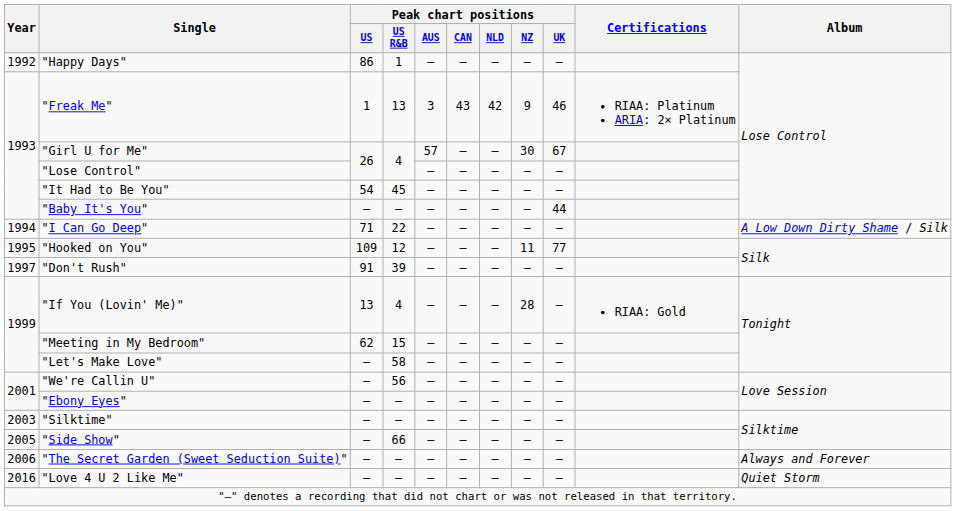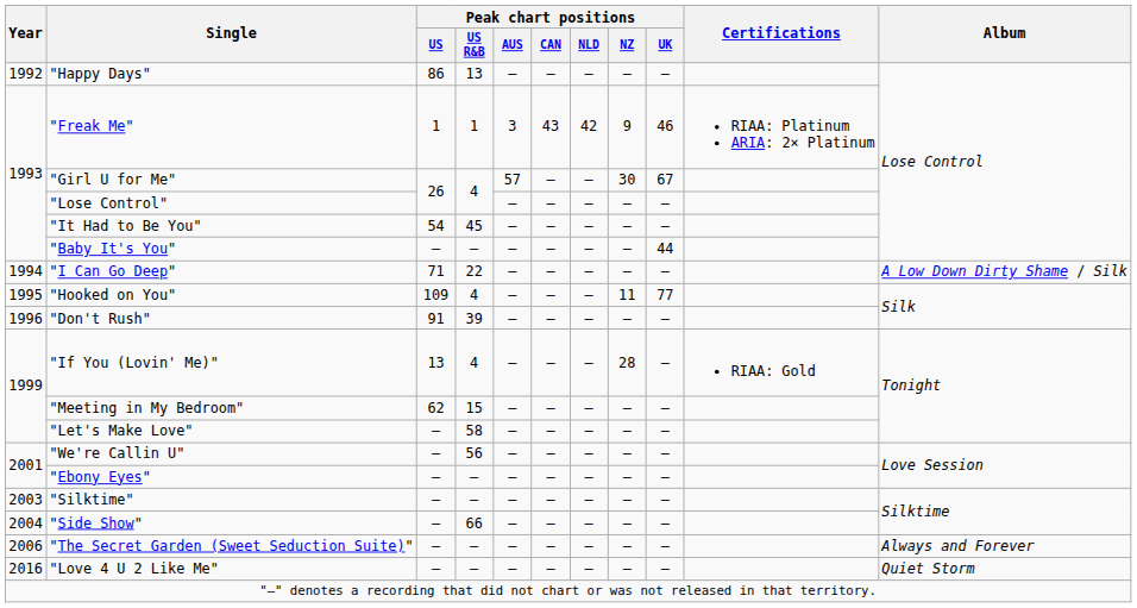 <table class="wikitable" style="text-align:center;">
 <tr>
 <th rowspan="2">Year</th>
 <th rowspan="2">Single</th>
 <th colspan="7">Peak chart positions</th>
 <th rowspan="2"><a href='#'>Certifications</a></th>
 <th rowspan="2">Album</th>
 </tr>
 <tr style="font-size:smaller;">
 <th width="30"><a href='#'>US</a><br></th>
 <th width="30"><a href='#'>US<br>R&B</a><br></th>
 <th width="30"><a href='#'>AUS</a><br></th>
 <th width="30"><a href='#'>CAN</a><br></th>
 <th width="30"><a href='#'>NLD</a><br></th>
 <th width="30"><a href='#'>NZ</a><br></th>
 <th width="30"><a href='#'>UK</a><br></th>
 </tr>
 <tr>
 <td>1992</td>
 <td align="left">"Happy Days"</td>
 <td>86</td>
-<td>1</td>
+<td>13</td>
 <td>—</td>
 <td>—</td>
 <td>—</td>
 <td>—</td>
 <td>—</td>
 <td align="left"></td>
 <td align="left" rowspan="6"><em>Lose Control</em></td>
 </tr>
 <tr>
 <td rowspan="5">1993</td>
 <td align="left">"<a href='#'>Freak Me</a>"</td>
 <td>1</td>
-<td>13</td>
+<td>1</td>
 <td>3</td>
 <td>43</td>
 <td>42</td>
 <td>9</td>
 <td>46</td>
 <td align="left"><br><ul><li>RIAA: Platinum</li><li><a href='#'>ARIA</a>: 2× Platinum</li></ul></td>
 </tr>
 <tr>
 <td align="left">"Girl U for Me"</td>
 <td rowspan="2">26</td>
 <td rowspan="2">4</td>
 <td>57</td>
 <td>—</td>
 <td>—</td>
 <td>30</td>
 <td>67</td>
 <td align="left"></td>
 </tr>
 <tr>
 <td align="left">"Lose Control"</td>
 <td>—</td>
 <td>—</td>
 <td>—</td>
 <td>—</td>
 <td>—</td>
 <td align="left"></td>
 </tr>
 <tr>
 <td align="left">"It Had to Be You"</td>
 <td>54</td>
 <td>45</td>
 <td>—</td>
 <td>—</td>
 <td>—</td>
 <td>—</td>
 <td>—</td>
 <td align="left"></td>
 </tr>
 <tr>
 <td align="left">"<a href='#'>Baby It's You</a>"</td>
 <td>—</td>
 <td>—</td>
 <td>—</td>
 <td>—</td>
 <td>—</td>
 <td>—</td>
 <td>44</td>
 <td align="left"></td>
 </tr>
 <tr>
 <td>1994</td>
 <td align="left">"<a href='#'>I Can Go Deep</a>"</td>
 <td>71</td>
 <td>22</td>
 <td>—</td>
 <td>—</td>
 <td>—</td>
 <td>—</td>
 <td>—</td>
 <td align="left"></td>
 <td align="left"><em><a href='#'>A Low Down Dirty Shame</a></em> / <em>Silk</em></td>
 </tr>
 <tr>
 <td>1995</td>
 <td align="left">"Hooked on You"</td>
 <td>109</td>
-<td>12</td>
+<td>4</td>
 <td>—</td>
 <td>—</td>
 <td>—</td>
 <td>11</td>
 <td>77</td>
 <td align="left"></td>
 <td align="left" rowspan="2"><em>Silk</em></td>
 </tr>
 <tr>
-<td>1997</td>
+<td>1996</td>
 <td align="left">"Don't Rush"</td>
 <td>91</td>
 <td>39</td>
 <td>—</td>
 <td>—</td>
 <td>—</td>
 <td>—</td>
 <td>—</td>
 <td align="left"></td>
 </tr>
 <tr>
 <td rowspan="3">1999</td>
 <td align="left">"If You (Lovin' Me)"</td>
 <td>13</td>
 <td>4</td>
 <td>—</td>
 <td>—</td>
 <td>—</td>
 <td>28</td>
 <td>—</td>
 <td align="left"><br><ul><li>RIAA: Gold</li></ul></td>
 <td align="left" rowspan="3"><em>Tonight</em></td>
 </tr>
 <tr>
 <td align="left">"Meeting in My Bedroom"</td>
 <td>62</td>
 <td>15</td>
 <td>—</td>
 <td>—</td>
 <td>—</td>
 <td>—</td>
 <td>—</td>
 <td align="left"></td>
 </tr>
 <tr>
 <td align="left">"Let's Make Love"</td>
 <td>—</td>
 <td>58</td>
 <td>—</td>
 <td>—</td>
 <td>—</td>
 <td>—</td>
 <td>—</td>
 <td align="left"></td>
 </tr>
 <tr>
 <td rowspan="2">2001</td>
 <td align="left">"We're Callin U"</td>
 <td>—</td>
 <td>56</td>
 <td>—</td>
 <td>—</td>
 <td>—</td>
 <td>—</td>
 <td>—</td>
 <td align="left"></td>
 <td align="left" rowspan="2"><em>Love Session</em></td>
 </tr>
 <tr>
 <td align="left">"<a href='#'>Ebony Eyes</a>"</td>
 <td>—</td>
 <td>—</td>
 <td>—</td>
 <td>—</td>
 <td>—</td>
 <td>—</td>
 <td>—</td>
 <td align="left"></td>
 </tr>
 <tr>
 <td>2003</td>
 <td align="left">"Silktime"</td>
 <td>—</td>
 <td>—</td>
 <td>—</td>
 <td>—</td>
 <td>—</td>
 <td>—</td>
 <td>—</td>
 <td align="left"></td>
 <td align="left" rowspan="2"><em>Silktime</em></td>
 </tr>
 <tr>
-<td>2005</td>
+<td>2004</td>
 <td align="left">"<a href='#'>Side Show</a>"</td>
 <td>—</td>
 <td>66</td>
 <td>—</td>
 <td>—</td>
 <td>—</td>
 <td>—</td>
 <td>—</td>
 <td align="left"></td>
 </tr>
 <tr>
 <td>2006</td>
 <td align="left">"<a href='#'>The Secret Garden (Sweet Seduction Suite)</a>"</td>
 <td>—</td>
 <td>—</td>
 <td>—</td>
 <td>—</td>
 <td>—</td>
 <td>—</td>
 <td>—</td>
 <td align="left"></td>
 <td align="left"><em>Always and Forever</em></td>
 </tr>
 <tr>
 <td>2016</td>
 <td align="left">"Love 4 U 2 Like Me"</td>
 <td>—</td>
 <td>—</td>
 <td>—</td>
 <td>—</td>
 <td>—</td>
 <td>—</td>
 <td>—</td>
 <td align="left"></td>
 <td align="left"><em>Quiet Storm</em></td>
 </tr>
 <tr>
 <td colspan="15" style="font-size:90%">"—" denotes a recording that did not chart or was not released in that territory.</td>
 </tr>
 </table>
